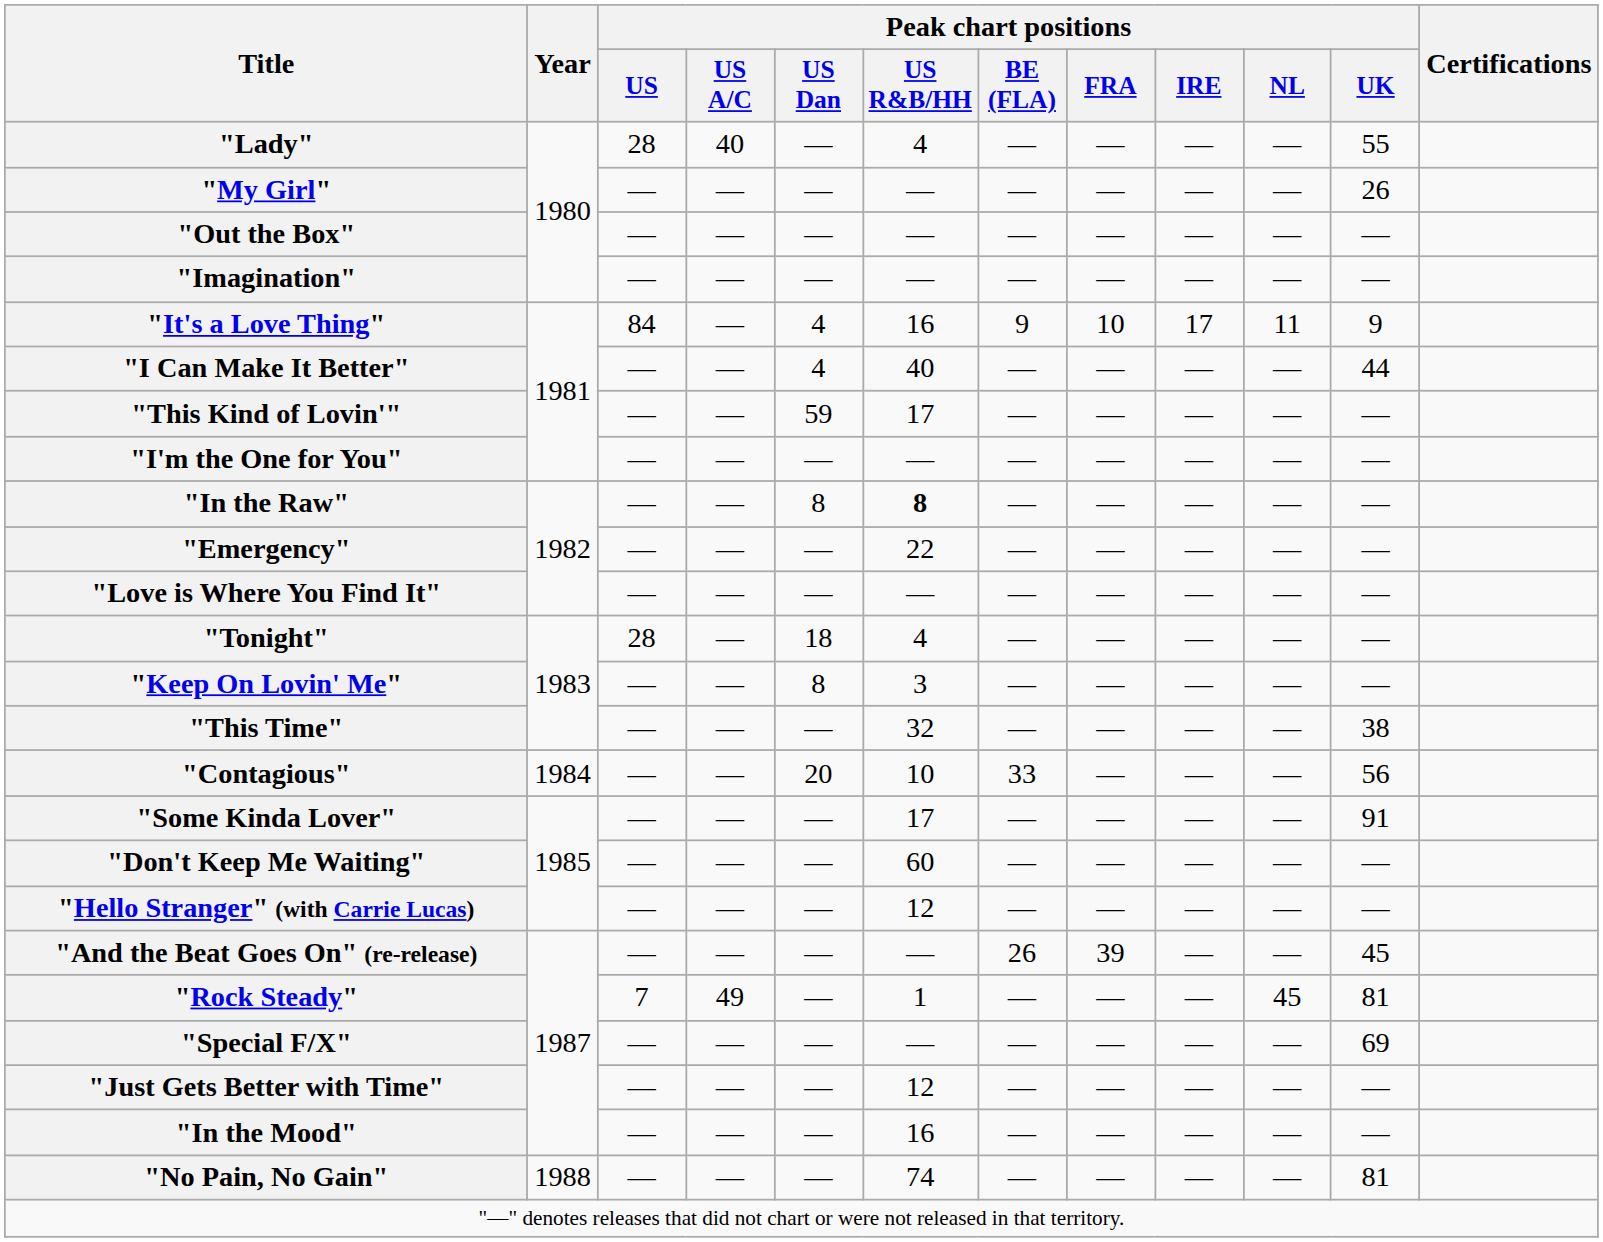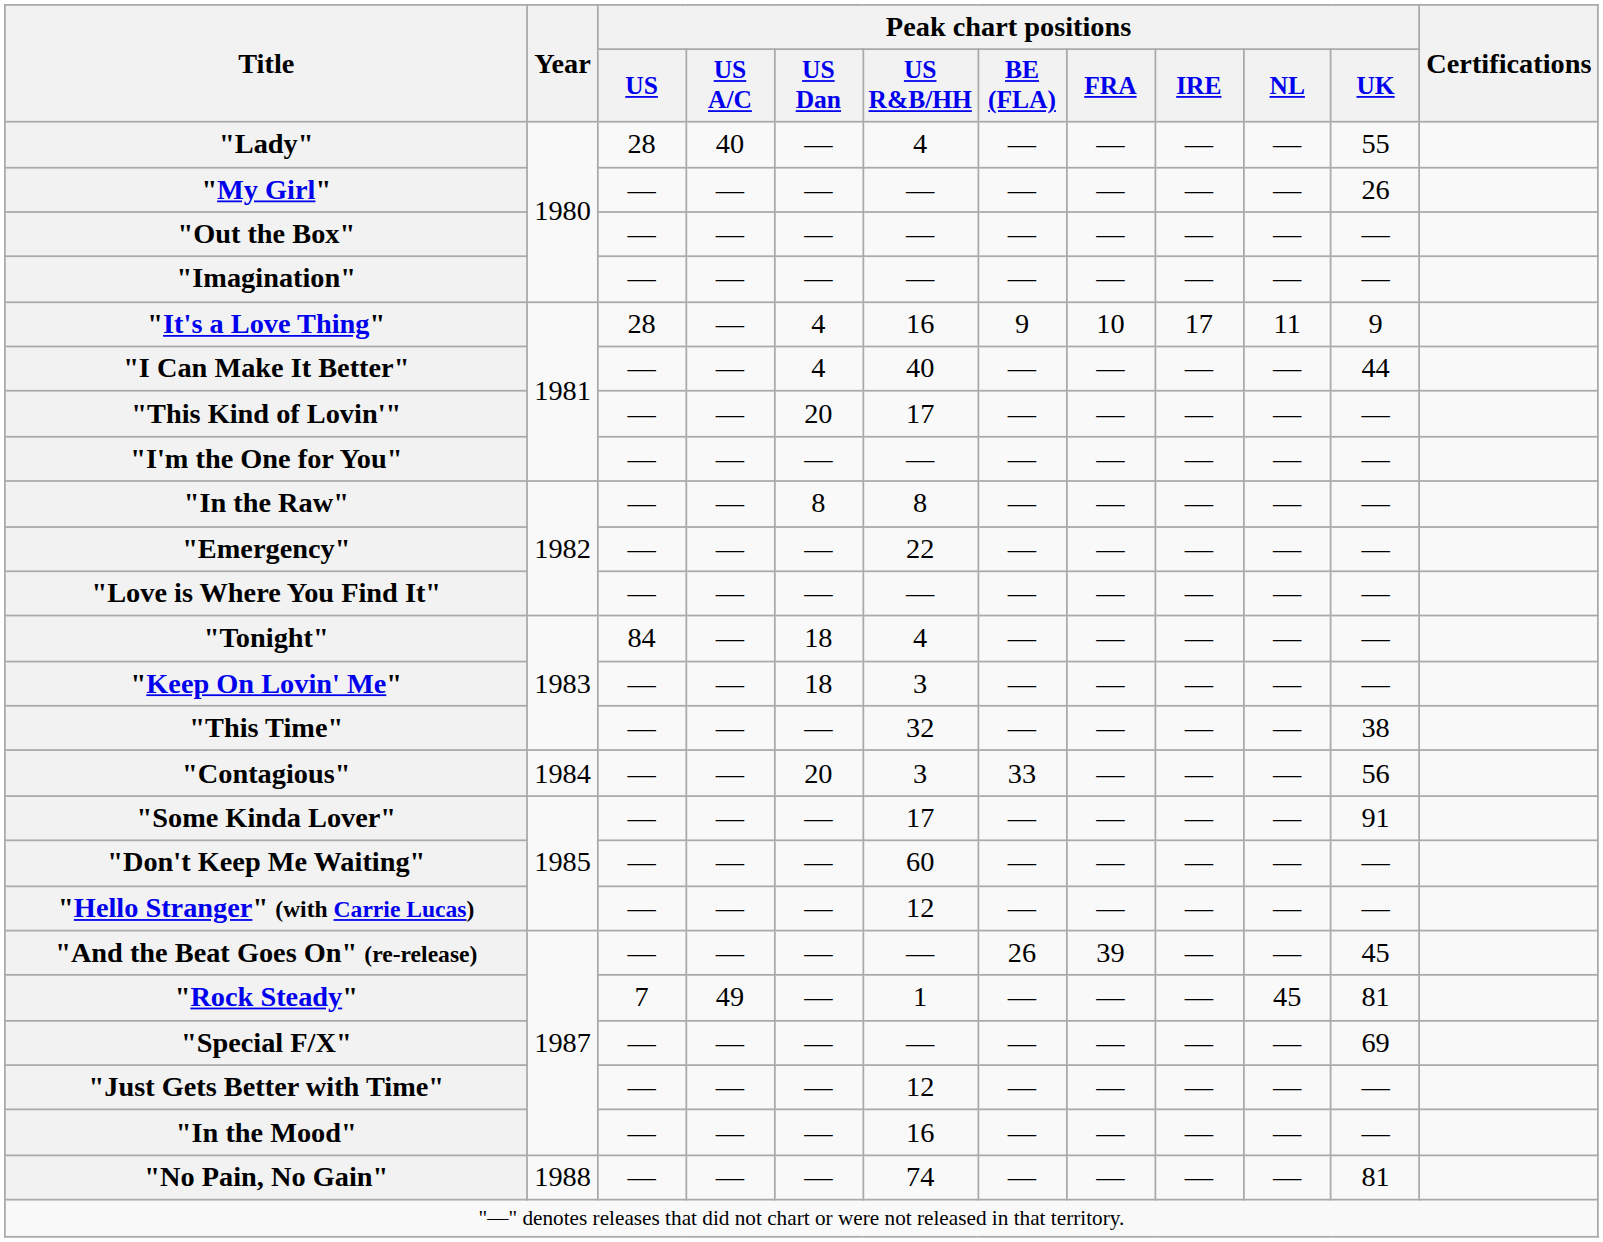 <table class="wikitable plainrowheaders" style="text-align:center;">
 <tr>
 <th scope="col" rowspan="2" style="width:18em;">Title</th>
 <th scope="col" rowspan="2">Year</th>
 <th colspan="9" scope="col">Peak chart positions</th>
 <th scope="col" rowspan="2">Certifications</th>
 </tr>
 <tr>
 <th scope="col" style="width:3em;font-size:90%;"><a href='#'>US</a><br></th>
 <th scope="col" style="width:3em;font-size:90%;"><a href='#'>US<br>A/C</a><br></th>
 <th scope="col" style="width:3em;font-size:90%;"><a href='#'>US<br>Dan</a><br></th>
 <th scope="col" style="width:3em;font-size:90%;"><a href='#'>US<br>R&B/HH</a><br></th>
 <th scope="col" style="width:3em;font-size:90%;"><a href='#'>BE (FLA)</a><br></th>
 <th scope="col" style="width:3em;font-size:90%;"><a href='#'>FRA</a><br></th>
 <th scope="col" style="width:3em;font-size:90%;"><a href='#'>IRE</a><br></th>
 <th scope="col" style="width:3em;font-size:90%;"><a href='#'>NL</a><br></th>
 <th scope="col" style="width:3em;font-size:90%;"><a href='#'>UK</a><br></th>
 </tr>
 <tr>
 <th scope="row">"Lady"</th>
 <td rowspan="4">1980</td>
 <td>28</td>
 <td>40</td>
 <td>—</td>
 <td>4</td>
 <td>—</td>
 <td>—</td>
 <td>—</td>
 <td>—</td>
 <td>55</td>
 <td></td>
 </tr>
 <tr>
 <th scope="row">"<a href='#'>My Girl</a>"</th>
 <td>—</td>
 <td>—</td>
 <td>—</td>
 <td>—</td>
 <td>—</td>
 <td>—</td>
 <td>—</td>
 <td>—</td>
 <td>26</td>
 <td></td>
 </tr>
 <tr>
 <th scope="row">"Out the Box"</th>
 <td>—</td>
 <td>—</td>
 <td>—</td>
 <td>—</td>
 <td>—</td>
 <td>—</td>
 <td>—</td>
 <td>—</td>
 <td>—</td>
 <td></td>
 </tr>
 <tr>
 <th scope="row">"Imagination"</th>
 <td>—</td>
 <td>—</td>
 <td>—</td>
 <td>—</td>
 <td>—</td>
 <td>—</td>
 <td>—</td>
 <td>—</td>
 <td>—</td>
 <td></td>
 </tr>
 <tr>
 <th scope="row">"<a href='#'>It's a Love Thing</a>"</th>
 <td rowspan="4">1981</td>
-<td>84</td>
+<td>28</td>
 <td>—</td>
 <td>4</td>
 <td>16</td>
 <td>9</td>
 <td>10</td>
 <td>17</td>
 <td>11</td>
 <td>9</td>
 <td></td>
 </tr>
 <tr>
 <th scope="row">"I Can Make It Better"</th>
 <td>—</td>
 <td>—</td>
 <td>4</td>
 <td>40</td>
 <td>—</td>
 <td>—</td>
 <td>—</td>
 <td>—</td>
 <td>44</td>
 <td></td>
 </tr>
 <tr>
 <th scope="row">"This Kind of Lovin'"</th>
 <td>—</td>
 <td>—</td>
-<td>59</td>
+<td>20</td>
 <td>17</td>
 <td>—</td>
 <td>—</td>
 <td>—</td>
 <td>—</td>
 <td>—</td>
 <td></td>
 </tr>
 <tr>
 <th scope="row">"I'm the One for You"</th>
 <td>—</td>
 <td>—</td>
 <td>—</td>
 <td>—</td>
 <td>—</td>
 <td>—</td>
 <td>—</td>
 <td>—</td>
 <td>—</td>
 <td></td>
 </tr>
 <tr>
 <th scope="row">"In the Raw"</th>
 <td rowspan="3">1982</td>
 <td>—</td>
 <td>—</td>
 <td>8</td>
-<td><strong>8</strong></td>
+<td>8</td>
 <td>—</td>
 <td>—</td>
 <td>—</td>
 <td>—</td>
 <td>—</td>
 <td></td>
 </tr>
 <tr>
 <th scope="row">"Emergency"</th>
 <td>—</td>
 <td>—</td>
 <td>—</td>
 <td>22</td>
 <td>—</td>
 <td>—</td>
 <td>—</td>
 <td>—</td>
 <td>—</td>
 <td></td>
 </tr>
 <tr>
 <th scope="row">"Love is Where You Find It"</th>
 <td>—</td>
 <td>—</td>
 <td>—</td>
 <td>—</td>
 <td>—</td>
 <td>—</td>
 <td>—</td>
 <td>—</td>
 <td>—</td>
 <td></td>
 </tr>
 <tr>
 <th scope="row">"Tonight"</th>
 <td rowspan="3">1983</td>
-<td>28</td>
+<td>84</td>
 <td>—</td>
 <td>18</td>
 <td>4</td>
 <td>—</td>
 <td>—</td>
 <td>—</td>
 <td>—</td>
 <td>—</td>
 <td></td>
 </tr>
 <tr>
 <th scope="row">"<a href='#'>Keep On Lovin' Me</a>"</th>
 <td>—</td>
 <td>—</td>
-<td>8</td>
+<td>18</td>
 <td>3</td>
 <td>—</td>
 <td>—</td>
 <td>—</td>
 <td>—</td>
 <td>—</td>
 <td></td>
 </tr>
 <tr>
 <th scope="row">"This Time"</th>
 <td>—</td>
 <td>—</td>
 <td>—</td>
 <td>32</td>
 <td>—</td>
 <td>—</td>
 <td>—</td>
 <td>—</td>
 <td>38</td>
 <td></td>
 </tr>
 <tr>
 <th scope="row">"Contagious"</th>
 <td>1984</td>
 <td>—</td>
 <td>—</td>
 <td>20</td>
-<td>10</td>
+<td>3</td>
 <td>33</td>
 <td>—</td>
 <td>—</td>
 <td>—</td>
 <td>56</td>
 <td></td>
 </tr>
 <tr>
 <th scope="row">"Some Kinda Lover"</th>
 <td rowspan="3">1985</td>
 <td>—</td>
 <td>—</td>
 <td>—</td>
 <td>17</td>
 <td>—</td>
 <td>—</td>
 <td>—</td>
 <td>—</td>
 <td>91</td>
 <td></td>
 </tr>
 <tr>
 <th scope="row">"Don't Keep Me Waiting"</th>
 <td>—</td>
 <td>—</td>
 <td>—</td>
 <td>60</td>
 <td>—</td>
 <td>—</td>
 <td>—</td>
 <td>—</td>
 <td>—</td>
 <td></td>
 </tr>
 <tr>
 <th scope="row">"<a href='#'>Hello Stranger</a>" <small>(with <a href='#'>Carrie Lucas</a>)</small></th>
 <td>—</td>
 <td>—</td>
 <td>—</td>
 <td>12</td>
 <td>—</td>
 <td>—</td>
 <td>—</td>
 <td>—</td>
 <td>—</td>
 <td></td>
 </tr>
 <tr>
 <th scope="row">"And the Beat Goes On" <small>(re-release)</small></th>
 <td rowspan="5">1987</td>
 <td>—</td>
 <td>—</td>
 <td>—</td>
 <td>—</td>
 <td>26</td>
 <td>39</td>
 <td>—</td>
 <td>—</td>
 <td>45</td>
 <td></td>
 </tr>
 <tr>
 <th scope="row">"<a href='#'>Rock Steady</a>"</th>
 <td>7</td>
 <td>49</td>
 <td>—</td>
 <td>1</td>
 <td>—</td>
 <td>—</td>
 <td>—</td>
 <td>45</td>
 <td>81</td>
 <td></td>
 </tr>
 <tr>
 <th scope="row">"Special F/X"</th>
 <td>—</td>
 <td>—</td>
 <td>—</td>
 <td>—</td>
 <td>—</td>
 <td>—</td>
 <td>—</td>
 <td>—</td>
 <td>69</td>
 <td></td>
 </tr>
 <tr>
 <th scope="row">"Just Gets Better with Time"</th>
 <td>—</td>
 <td>—</td>
 <td>—</td>
 <td>12</td>
 <td>—</td>
 <td>—</td>
 <td>—</td>
 <td>—</td>
 <td>—</td>
 <td></td>
 </tr>
 <tr>
 <th scope="row">"In the Mood"</th>
 <td>—</td>
 <td>—</td>
 <td>—</td>
 <td>16</td>
 <td>—</td>
 <td>—</td>
 <td>—</td>
 <td>—</td>
 <td>—</td>
 <td></td>
 </tr>
 <tr>
 <th scope="row">"No Pain, No Gain"</th>
 <td>1988</td>
 <td>—</td>
 <td>—</td>
 <td>—</td>
 <td>74</td>
 <td>—</td>
 <td>—</td>
 <td>—</td>
 <td>—</td>
 <td>81</td>
 <td></td>
 </tr>
 <tr>
 <td colspan="12" style="text-align:center; font-size:9pt;">"—" denotes releases that did not chart or were not released in that territory.</td>
 </tr>
 </table>
